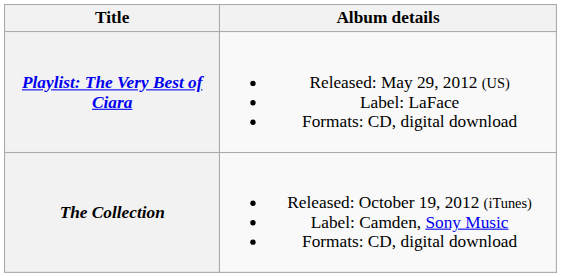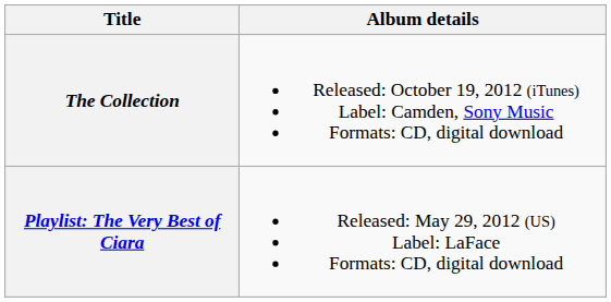 <table class="wikitable plainrowheaders" style="text-align:center;">
 <tr>
 <th scope="col" style="width:12em;">Title</th>
 <th scope="col" style="width:19em;">Album details</th>
 </tr>
 <tr>
+<th scope="row"><em>The Collection</em></th>
+<td><br><ul><li>Released: October 19, 2012 <small>(iTunes)</small></li><li>Label: Camden, <a href='#'>Sony Music</a></li><li>Formats: CD, digital download</li></ul></td>
+</tr>
+<tr>
 <th scope="row"><em><a href='#'>Playlist: The Very Best of Ciara</a></em></th>
 <td><br><ul><li>Released: May 29, 2012 <small>(US)</small></li><li>Label: LaFace</li><li>Formats: CD, digital download</li></ul></td>
 </tr>
-<tr>
-<th scope="row"><em>The Collection</em></th>
-<td><br><ul><li>Released: October 19, 2012 <small>(iTunes)</small></li><li>Label: Camden, <a href='#'>Sony Music</a></li><li>Formats: CD, digital download</li></ul></td>
-</tr>
 </table>
